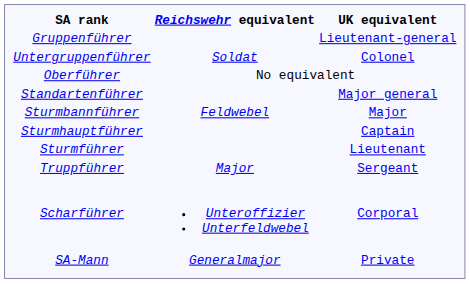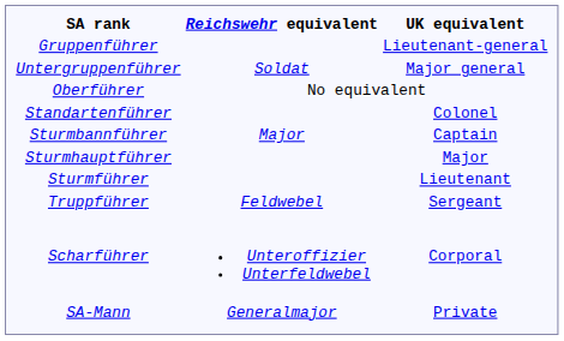 <table style="border:1px solid #8888aa; background-color:#f7f8ff; padding:5px; font-size:95%; margin: 0px 12px 12px 0px;">
 <tr>
 <th>SA rank</th>
 <th><em><a href='#'>Reichswehr</a></em> equivalent</th>
 <th>UK equivalent</th>
 </tr>
 <tr align="center">
 <td><em><a href='#'>Gruppenführer</a></em></td>
 <td></td>
 <td><a href='#'>Lieutenant-general</a></td>
 </tr>
 <tr align="center">
 <td><em><a href='#'>Untergruppenführer</a></em></td>
 <td><em><a href='#'>Soldat</a></em></td>
-<td><a href='#'>Colonel</a></td>
+<td><a href='#'>Major general</a></td>
 </tr>
 <tr align="center">
 <td><em><a href='#'>Oberführer</a></em></td>
 <td colspan=2>No equivalent</td>
 </tr>
 <tr align="center">
 <td><em><a href='#'>Standartenführer</a></em></td>
 <td></td>
-<td><a href='#'>Major general</a></td>
+<td><a href='#'>Colonel</a></td>
 </tr>
 <tr align="center">
 <td><em><a href='#'>Sturmbannführer</a></em></td>
-<td><em><a href='#'>Feldwebel</a></em></td>
-<td><a href='#'>Major</a></td>
+<td><em><a href='#'>Major</a></em></td>
+<td><a href='#'>Captain</a></td>
 </tr>
 <tr align="center">
 <td><em><a href='#'>Sturmhauptführer</a></em></td>
 <td></td>
-<td><a href='#'>Captain</a></td>
+<td><a href='#'>Major</a></td>
 </tr>
 <tr align="center">
 <td><em><a href='#'>Sturmführer</a></em></td>
 <td></td>
 <td><a href='#'>Lieutenant</a></td>
 </tr>
 <tr align="center">
 <td><em><a href='#'>Truppführer</a></em></td>
-<td><em><a href='#'>Major</a></em></td>
+<td><em><a href='#'>Feldwebel</a></em></td>
 <td><a href='#'>Sergeant</a></td>
 </tr>
 <tr align="center">
 <td><em><a href='#'>Scharführer</a> </em></td>
 <td><br><ul><li><em><a href='#'>Unteroffizier</a></em></li><li><em><a href='#'>Unterfeldwebel</a> </em></li></ul></td>
 <td><a href='#'>Corporal</a></td>
 </tr>
 <tr align="center">
 <td><em><a href='#'>SA-Mann</a> </em></td>
 <td><em><a href='#'>Generalmajor</a></em></td>
 <td><a href='#'>Private</a></td>
 </tr>
 <tr>
 </tr>
 </table>
